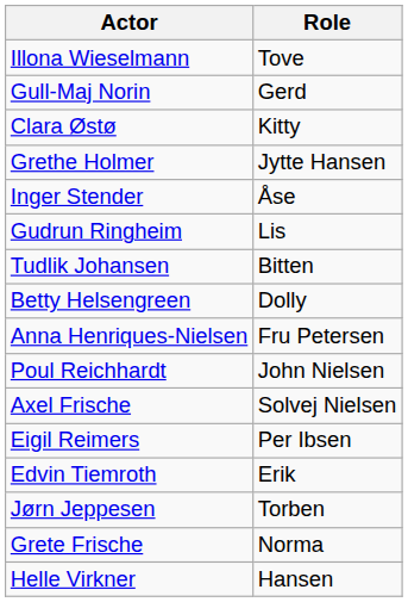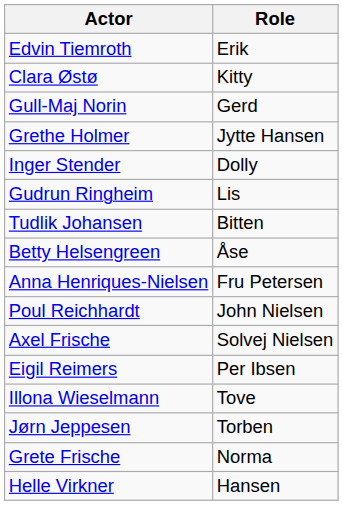 <table class="wikitable">
 <tr>
 <th>Actor</th>
 <th>Role</th>
 </tr>
 <tr>
-<td><a href='#'>Illona Wieselmann</a></td>
-<td>Tove</td>
+<td><a href='#'>Edvin Tiemroth</a></td>
+<td>Erik</td>
+</tr>
+<tr>
+<td><a href='#'>Clara Østø</a></td>
+<td>Kitty</td>
 </tr>
 <tr>
 <td><a href='#'>Gull-Maj Norin</a></td>
 <td>Gerd</td>
-</tr>
-<tr>
-<td><a href='#'>Clara Østø</a></td>
-<td>Kitty</td>
 </tr>
 <tr>
 <td><a href='#'>Grethe Holmer</a></td>
 <td>Jytte Hansen</td>
 </tr>
 <tr>
 <td><a href='#'>Inger Stender</a></td>
-<td>Åse</td>
+<td>Dolly</td>
 </tr>
 <tr>
 <td><a href='#'>Gudrun Ringheim</a></td>
 <td>Lis</td>
 </tr>
 <tr>
 <td><a href='#'>Tudlik Johansen</a></td>
 <td>Bitten</td>
 </tr>
 <tr>
 <td><a href='#'>Betty Helsengreen</a></td>
-<td>Dolly</td>
+<td>Åse</td>
 </tr>
 <tr>
 <td><a href='#'>Anna Henriques-Nielsen</a></td>
 <td>Fru Petersen</td>
 </tr>
 <tr>
 <td><a href='#'>Poul Reichhardt</a></td>
 <td>John Nielsen</td>
 </tr>
 <tr>
 <td><a href='#'>Axel Frische</a></td>
 <td>Solvej Nielsen</td>
 </tr>
 <tr>
 <td><a href='#'>Eigil Reimers</a></td>
 <td>Per Ibsen</td>
 </tr>
 <tr>
-<td><a href='#'>Edvin Tiemroth</a></td>
-<td>Erik</td>
+<td><a href='#'>Illona Wieselmann</a></td>
+<td>Tove</td>
 </tr>
 <tr>
 <td><a href='#'>Jørn Jeppesen</a></td>
 <td>Torben</td>
 </tr>
 <tr>
 <td><a href='#'>Grete Frische</a></td>
 <td>Norma</td>
 </tr>
 <tr>
 <td><a href='#'>Helle Virkner</a></td>
 <td>Hansen</td>
 </tr>
 </table>
